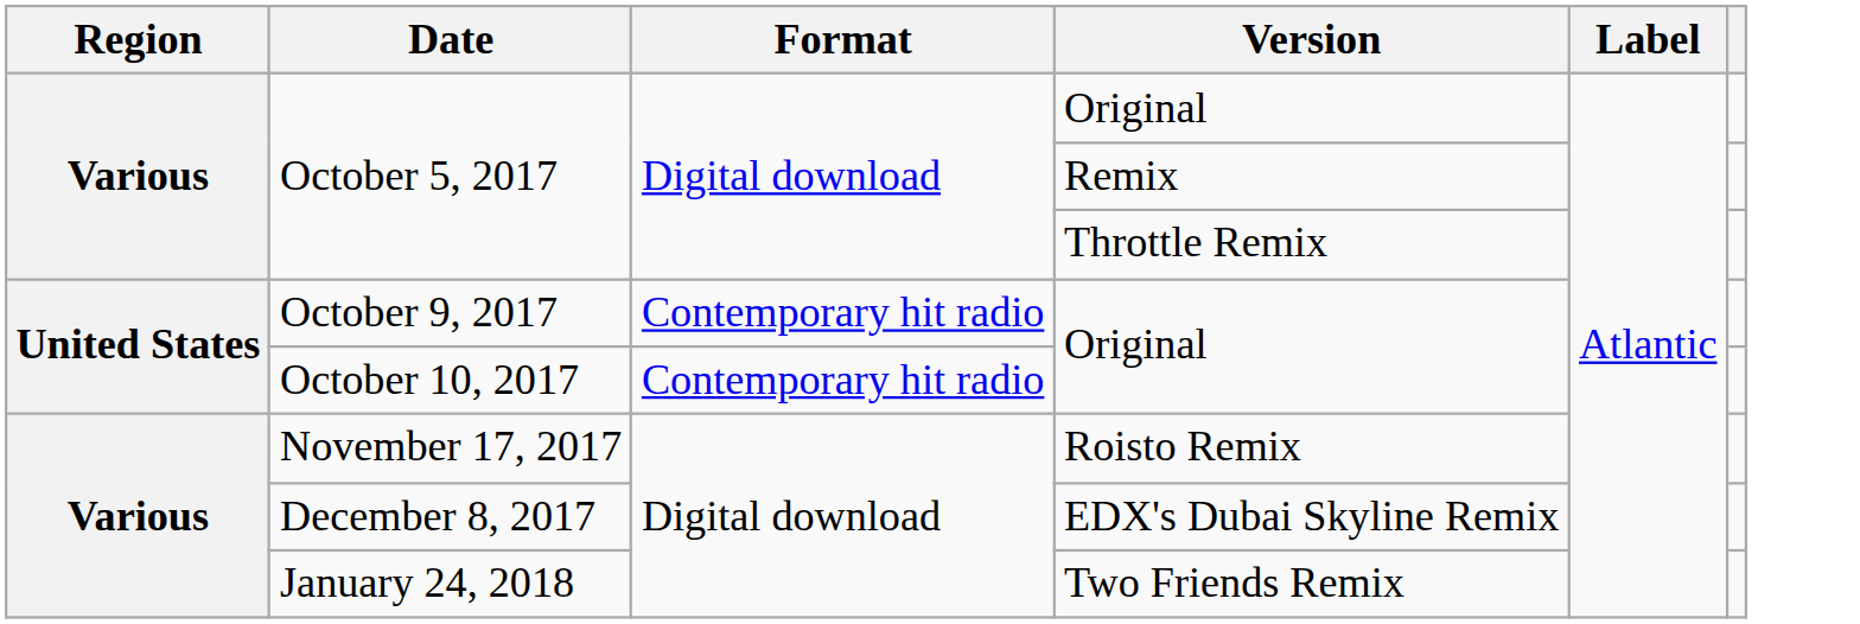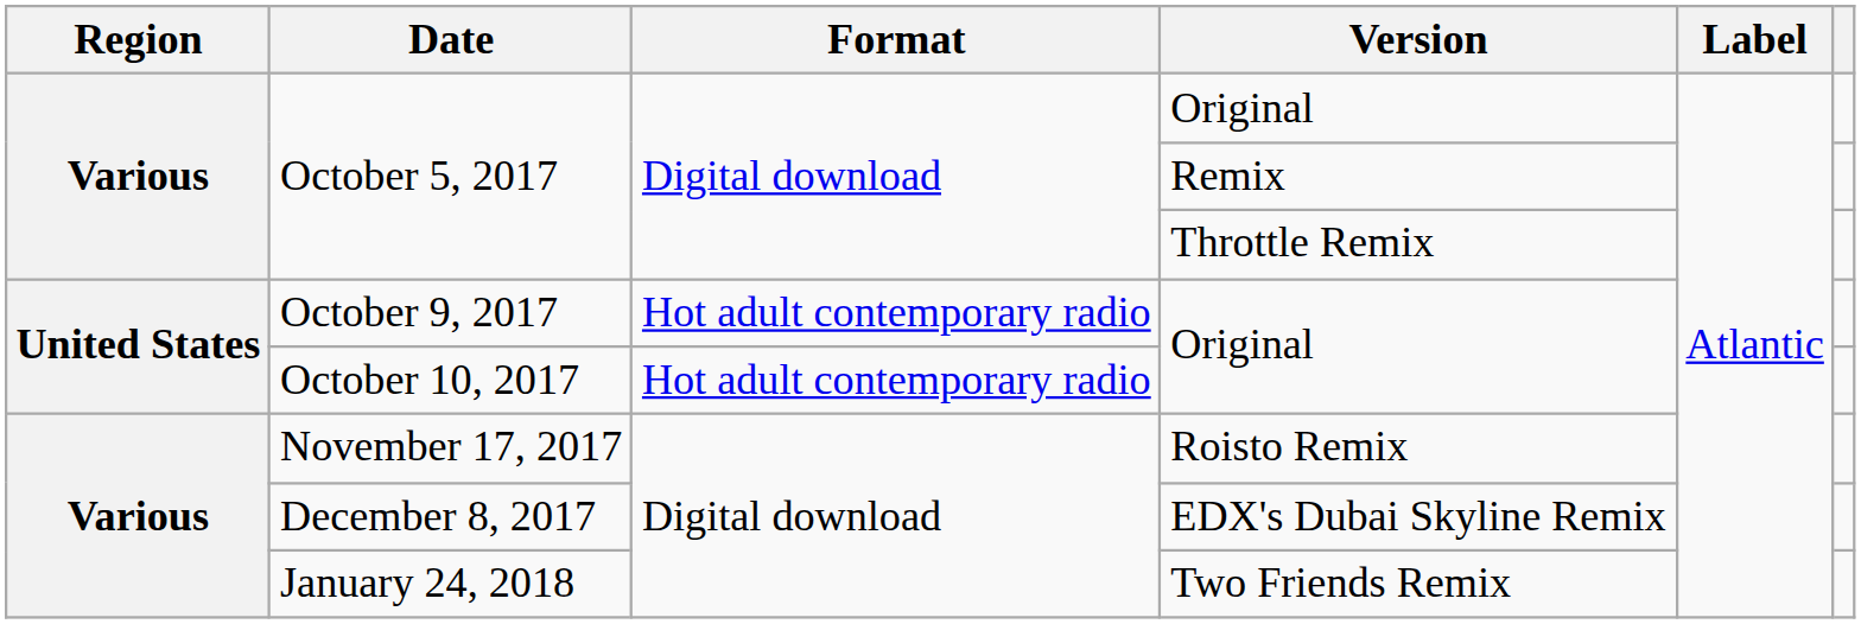 <table class="wikitable plainrowheaders">
 <tr>
 <th scope="row">Region</th>
 <th scope="row">Date</th>
 <th scope="row">Format</th>
 <th scope="row">Version</th>
 <th scope="row">Label</th>
 <th scope="row"></th>
 </tr>
 <tr>
 <th scope="row" rowspan="3">Various</th>
 <td rowspan="3">October 5, 2017</td>
 <td rowspan="3"><a href='#'>Digital download</a></td>
 <td>Original</td>
 <td rowspan="9"><a href='#'>Atlantic</a></td>
 <td></td>
 </tr>
 <tr>
 <td>Remix</td>
 <td></td>
 </tr>
 <tr>
 <td>Throttle Remix</td>
 <td></td>
 </tr>
 <tr>
 <th scope="row" rowspan="2">United States</th>
 <td>October 9, 2017</td>
-<td><a href='#'>Contemporary hit radio</a></td>
+<td><a href='#'>Hot adult contemporary radio</a></td>
 <td rowspan="2">Original</td>
 <td></td>
 </tr>
 <tr>
 <td>October 10, 2017</td>
-<td><a href='#'>Contemporary hit radio</a></td>
+<td><a href='#'>Hot adult contemporary radio</a></td>
 <td></td>
 </tr>
 <tr>
 <th scope="row" rowspan="3">Various</th>
 <td>November 17, 2017</td>
 <td rowspan="3">Digital download</td>
 <td>Roisto Remix</td>
 <td></td>
 </tr>
 <tr>
 <td>December 8, 2017</td>
 <td>EDX's Dubai Skyline Remix</td>
 <td></td>
 </tr>
 <tr>
 <td>January 24, 2018</td>
 <td>Two Friends Remix</td>
 <td></td>
 </tr>
 </table>
